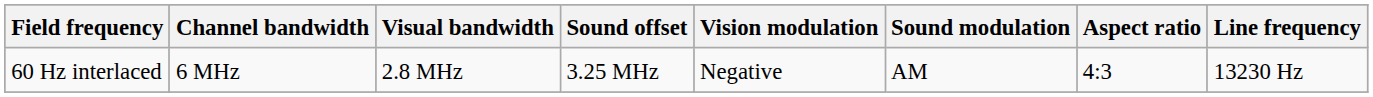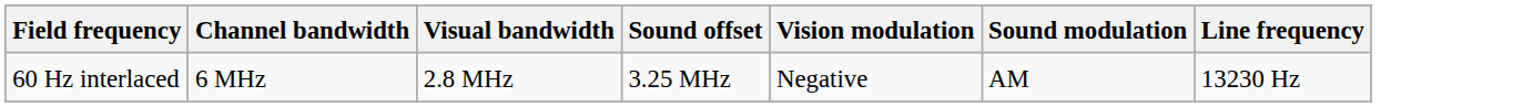 <table class="wikitable">
 <tr>
 <th><small>Field frequency</small></th>
 <th><small>Channel bandwidth</small></th>
 <th><small>Visual bandwidth</small></th>
 <th><small>Sound offset</small></th>
 <th><small>Vision modulation</small></th>
 <th><small>Sound modulation</small></th>
-<th><small>Aspect ratio</small></th>
 <th><small>Line frequency</small></th>
 </tr>
 <tr>
 <td><small>60 Hz interlaced</small></td>
 <td><small>6 MHz</small></td>
 <td><small>2.8 MHz</small></td>
 <td><small>3.25 MHz</small></td>
 <td><small>Negative</small></td>
 <td><small>AM</small></td>
-<td><small>4:3</small></td>
 <td><small>13230 Hz</small></td>
 </tr>
 </table>
